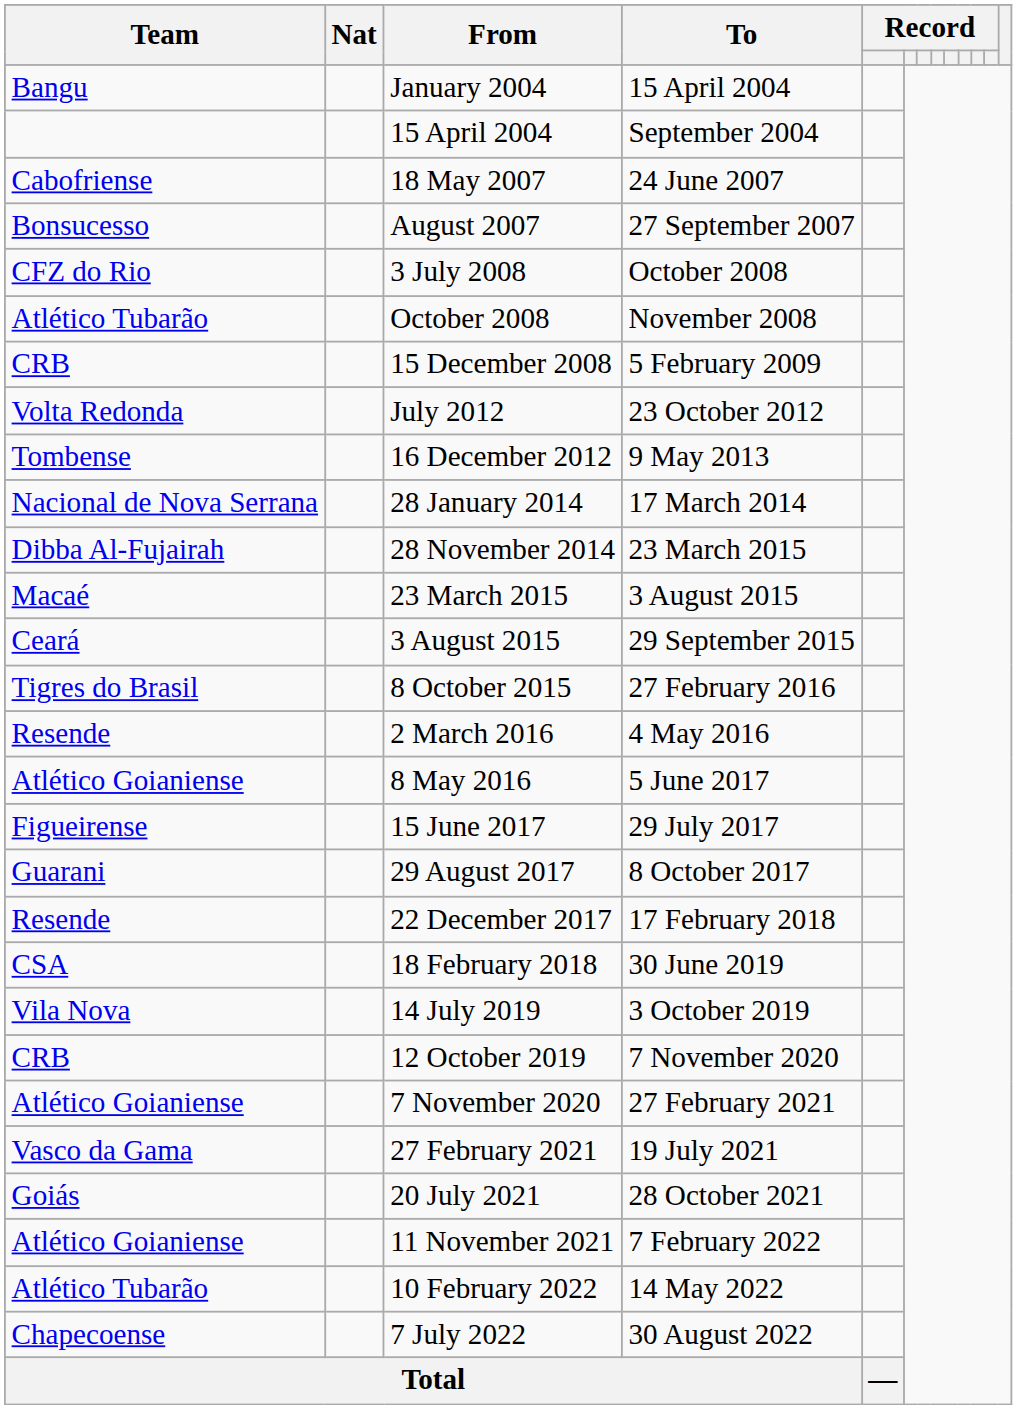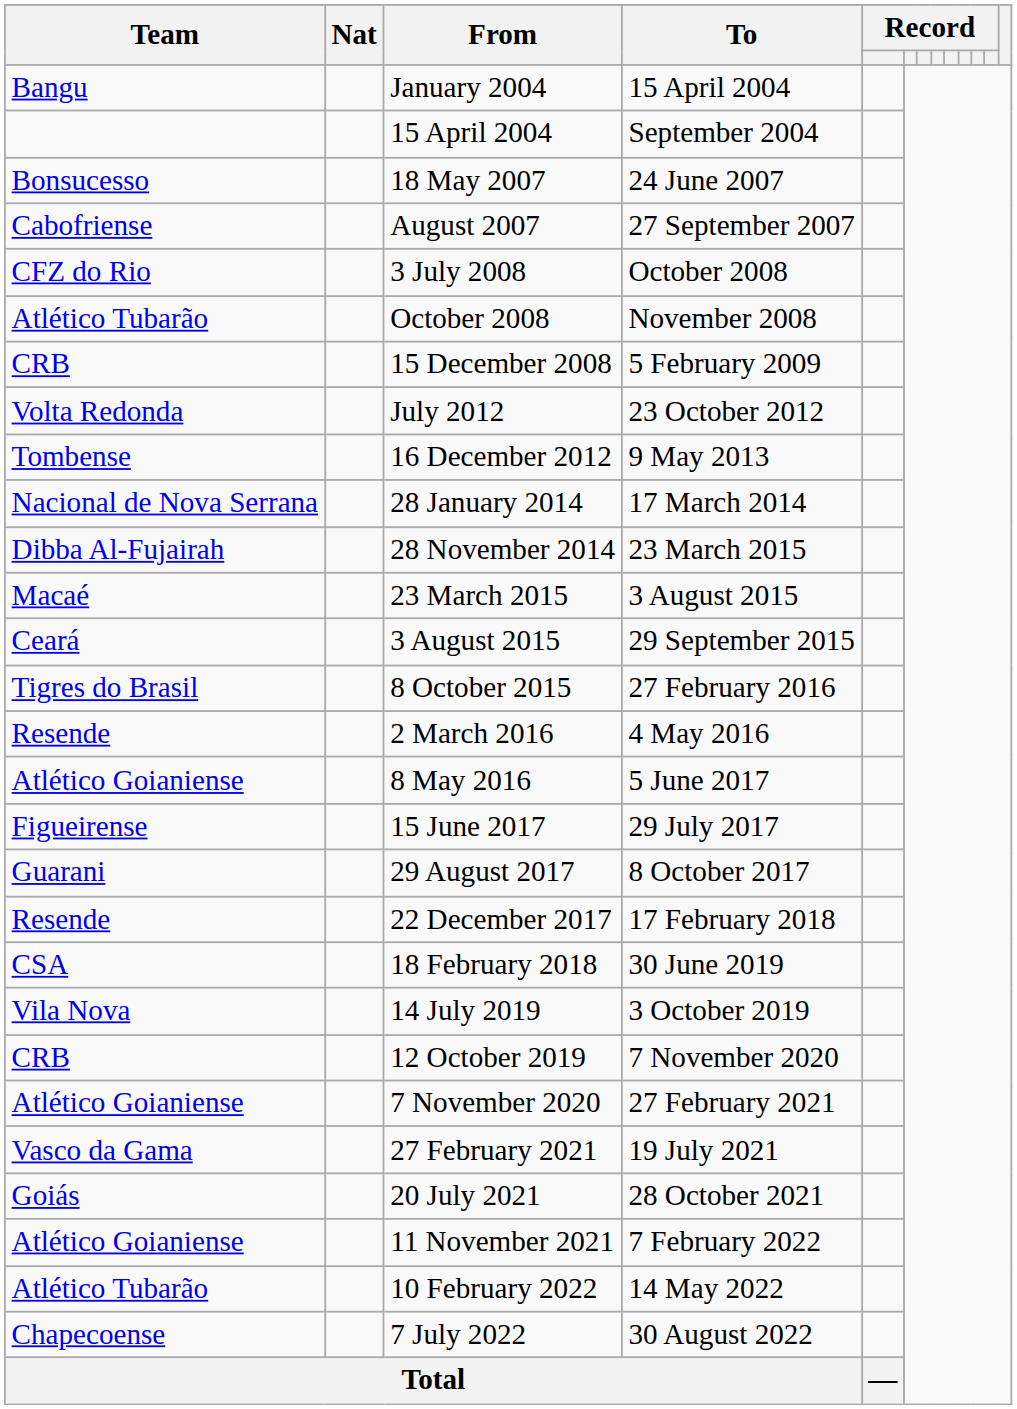 <table class="wikitable" style="text-align: center">
 <tr>
 <th rowspan="2">Team</th>
 <th rowspan="2">Nat</th>
 <th rowspan="2">From</th>
 <th rowspan="2">To</th>
 <th colspan="8">Record</th>
 <th rowspan=2></th>
 </tr>
 <tr>
 <th></th>
 <th></th>
 <th></th>
 <th></th>
 <th></th>
 <th></th>
 <th></th>
 <th></th>
 </tr>
 <tr>
 <td align=left><a href='#'>Bangu</a></td>
 <td></td>
 <td align=left>January 2004</td>
 <td align=left>15 April 2004<br></td>
 <td></td>
 </tr>
 <tr>
 <td align=left></td>
 <td></td>
 <td align=left>15 April 2004</td>
 <td align=left>September 2004<br></td>
 <td></td>
 </tr>
 <tr>
-<td align=left><a href='#'>Cabofriense</a></td>
+<td align=left><a href='#'>Bonsucesso</a></td>
 <td></td>
 <td align=left>18 May 2007</td>
 <td align=left>24 June 2007<br></td>
 <td></td>
 </tr>
 <tr>
-<td align=left><a href='#'>Bonsucesso</a></td>
+<td align=left><a href='#'>Cabofriense</a></td>
 <td></td>
 <td align=left>August 2007</td>
 <td align=left>27 September 2007<br></td>
 <td></td>
 </tr>
 <tr>
 <td align=left><a href='#'>CFZ do Rio</a></td>
 <td></td>
 <td align=left>3 July 2008</td>
 <td align=left>October 2008<br></td>
 <td></td>
 </tr>
 <tr>
 <td align=left><a href='#'>Atlético Tubarão</a></td>
 <td></td>
 <td align=left>October 2008</td>
 <td align=left>November 2008<br></td>
 <td></td>
 </tr>
 <tr>
 <td align=left><a href='#'>CRB</a></td>
 <td></td>
 <td align=left>15 December 2008</td>
 <td align=left>5 February 2009<br></td>
 <td></td>
 </tr>
 <tr>
 <td align=left><a href='#'>Volta Redonda</a></td>
 <td></td>
 <td align=left>July 2012</td>
 <td align=left>23 October 2012<br></td>
 <td></td>
 </tr>
 <tr>
 <td align=left><a href='#'>Tombense</a></td>
 <td></td>
 <td align=left>16 December 2012</td>
 <td align=left>9 May 2013<br></td>
 <td></td>
 </tr>
 <tr>
 <td align=left><a href='#'>Nacional de Nova Serrana</a></td>
 <td></td>
 <td align=left>28 January 2014</td>
 <td align=left>17 March 2014<br></td>
 <td></td>
 </tr>
 <tr>
 <td align=left><a href='#'>Dibba Al-Fujairah</a></td>
 <td></td>
 <td align=left>28 November 2014</td>
 <td align=left>23 March 2015<br></td>
 <td></td>
 </tr>
 <tr>
 <td align=left><a href='#'>Macaé</a></td>
 <td></td>
 <td align=left>23 March 2015</td>
 <td align=left>3 August 2015<br></td>
 <td></td>
 </tr>
 <tr>
 <td align=left><a href='#'>Ceará</a></td>
 <td></td>
 <td align=left>3 August 2015</td>
 <td align=left>29 September 2015<br></td>
 <td></td>
 </tr>
 <tr>
 <td align=left><a href='#'>Tigres do Brasil</a></td>
 <td></td>
 <td align=left>8 October 2015</td>
 <td align=left>27 February 2016<br></td>
 <td></td>
 </tr>
 <tr>
 <td align=left><a href='#'>Resende</a></td>
 <td></td>
 <td align=left>2 March 2016</td>
 <td align=left>4 May 2016<br></td>
 <td></td>
 </tr>
 <tr>
 <td align=left><a href='#'>Atlético Goianiense</a></td>
 <td></td>
 <td align=left>8 May 2016</td>
 <td align=left>5 June 2017<br></td>
 <td></td>
 </tr>
 <tr>
 <td align=left><a href='#'>Figueirense</a></td>
 <td></td>
 <td align=left>15 June 2017</td>
 <td align=left>29 July 2017<br></td>
 <td></td>
 </tr>
 <tr>
 <td align=left><a href='#'>Guarani</a></td>
 <td></td>
 <td align=left>29 August 2017</td>
 <td align=left>8 October 2017<br></td>
 <td></td>
 </tr>
 <tr>
 <td align=left><a href='#'>Resende</a></td>
 <td></td>
 <td align=left>22 December 2017</td>
 <td align=left>17 February 2018<br></td>
 <td></td>
 </tr>
 <tr>
 <td align=left><a href='#'>CSA</a></td>
 <td></td>
 <td align=left>18 February 2018</td>
 <td align=left>30 June 2019<br></td>
 <td></td>
 </tr>
 <tr>
 <td align=left><a href='#'>Vila Nova</a></td>
 <td></td>
 <td align=left>14 July 2019</td>
 <td align=left>3 October 2019<br></td>
 <td></td>
 </tr>
 <tr>
 <td align=left><a href='#'>CRB</a></td>
 <td></td>
 <td align=left>12 October 2019</td>
 <td align=left>7 November 2020<br></td>
 <td></td>
 </tr>
 <tr>
 <td align=left><a href='#'>Atlético Goianiense</a></td>
 <td></td>
 <td align=left>7 November 2020</td>
 <td align=left>27 February 2021<br></td>
 <td></td>
 </tr>
 <tr>
 <td align=left><a href='#'>Vasco da Gama</a></td>
 <td></td>
 <td align=left>27 February 2021</td>
 <td align=left>19 July 2021<br></td>
 <td></td>
 </tr>
 <tr>
 <td align=left><a href='#'>Goiás</a></td>
 <td></td>
 <td align=left>20 July 2021</td>
 <td align=left>28 October 2021<br></td>
 <td></td>
 </tr>
 <tr>
 <td align=left><a href='#'>Atlético Goianiense</a></td>
 <td></td>
 <td align=left>11 November 2021</td>
 <td align=left>7 February 2022<br></td>
 <td></td>
 </tr>
 <tr>
 <td align=left><a href='#'>Atlético Tubarão</a></td>
 <td></td>
 <td align=left>10 February 2022</td>
 <td align=left>14 May 2022<br></td>
 <td></td>
 </tr>
 <tr>
 <td align=left><a href='#'>Chapecoense</a></td>
 <td></td>
 <td align=left>7 July 2022</td>
 <td align=left>30 August 2022<br></td>
 <td></td>
 </tr>
 <tr>
 <th colspan="4">Total<br></th>
 <th>—</th>
 </tr>
 </table>
